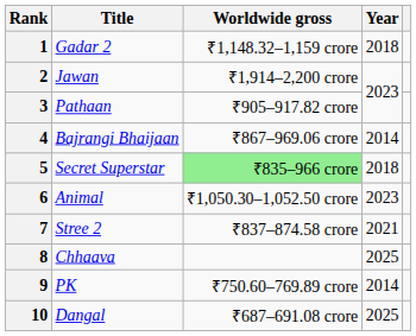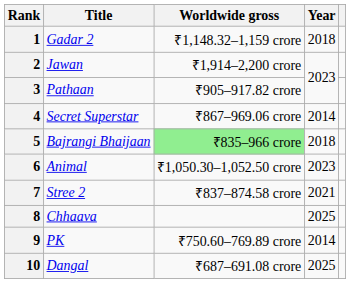 <table class="wikitable sortable plainrowheaders">
 <tr>
 <th scope="col">Rank</th>
 <th scope="col">Title</th>
 <th scope="col">Worldwide gross</th>
 <th scope="col">Year</th>
 <th scope="col" class="unsortable"></th>
 </tr>
 <tr>
 <th scope="row" style=text-align:right>1</th>
 <td><em><a href='#'>Gadar 2</a></em></td>
 <td align="right">₹1,148.32–1,159 crore</td>
 <td align="center">2018</td>
 <td align="center"></td>
 </tr>
 <tr>
 <th scope="row" style=text-align:right>2</th>
 <td><em><a href='#'>Jawan</a></em></td>
 <td align="right">₹1,914–2,200 crore</td>
 <td rowspan="2" align="center">2023</td>
 <td align="center"></td>
 </tr>
 <tr>
 <th scope="row" style=text-align:right>3</th>
 <td><em><a href='#'>Pathaan</a></em></td>
 <td align="right">₹905–917.82 crore</td>
 <td align="center"></td>
 </tr>
 <tr>
 <th scope="row" style="text-align:right">4</th>
-<td><em><a href='#'>Bajrangi Bhaijaan</a></em></td>
+<td><em><a href='#'>Secret Superstar</a></em></td>
 <td align="right">₹867–969.06 crore</td>
 <td align="center">2014</td>
 <td align="center"></td>
 </tr>
 <tr>
 <th scope="row" style="text-align:right">5</th>
-<td><em><a href='#'>Secret Superstar</a></em></td>
+<td><em><a href='#'>Bajrangi Bhaijaan</a></em></td>
 <td align="right" style="background: lightgreen;">₹835–966 crore</td>
 <td align="center">2018</td>
 <td align="center"></td>
 </tr>
 <tr>
 <th scope="row" style="text-align:right">6</th>
 <td><em><a href='#'>Animal</a></em></td>
 <td align="right">₹1,050.30–1,052.50 crore</td>
 <td align="center">2023</td>
 <td align="center"></td>
 </tr>
 <tr>
 <th scope="row" style="text-align:right">7</th>
 <td><em><a href='#'>Stree 2</a></em></td>
 <td align="right">₹837–874.58 crore</td>
 <td align="center">2021</td>
 <td align="center"></td>
 </tr>
 <tr>
 <th scope="row" style="text-align:right">8</th>
 <td><em><a href='#'>Chhaava</a></em></td>
 <td align="right"></td>
 <td align="center">2025</td>
 <td align="center"></td>
 </tr>
 <tr>
 <th scope="row" style="text-align:right">9</th>
 <td><em><a href='#'>PK</a></em></td>
 <td align="right">₹750.60–769.89 crore</td>
 <td align="center">2014</td>
 <td align="center"></td>
 </tr>
 <tr>
 <th scope="row" style=text-align:right>10</th>
 <td><em><a href='#'>Dangal</a></em></td>
 <td align="right">₹687–691.08 crore</td>
 <td align="center">2025</td>
 <td align="center"></td>
 </tr>
 </table>
